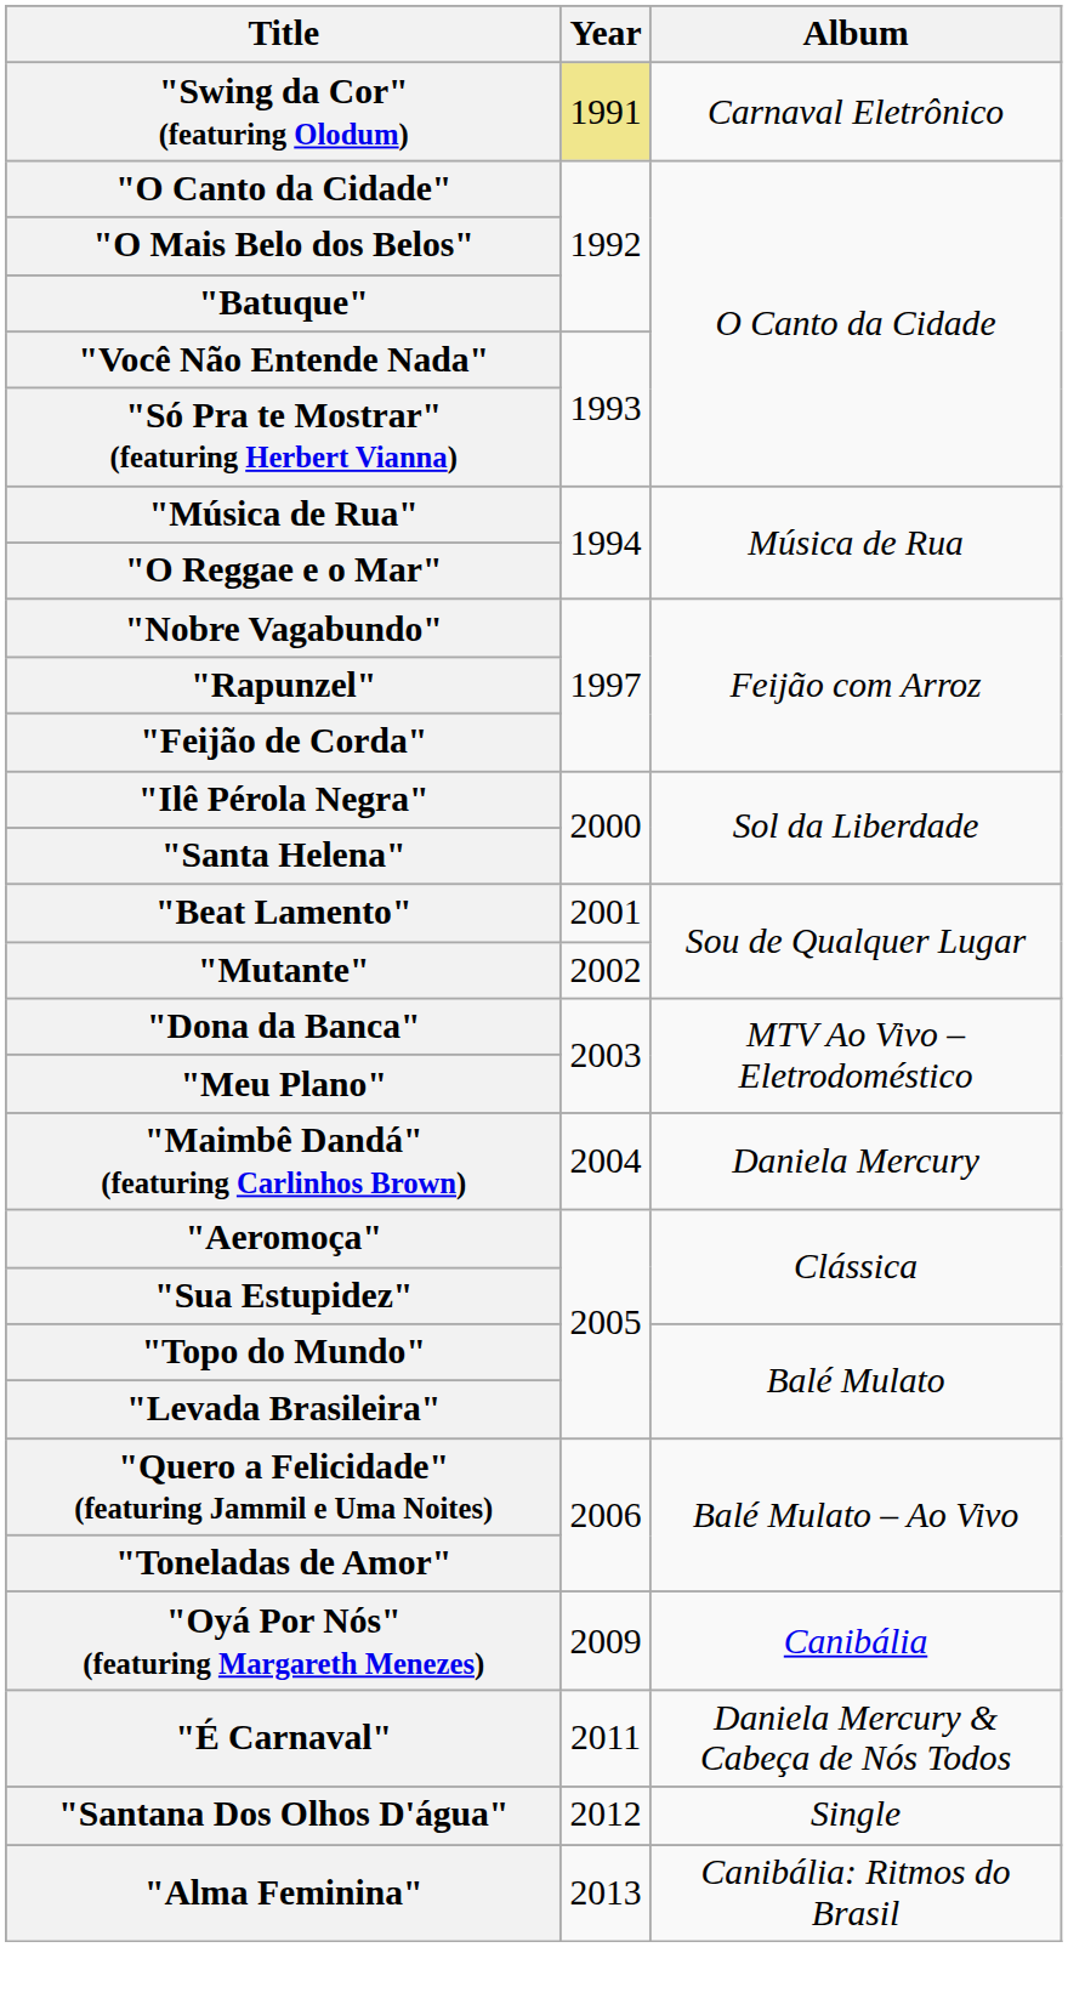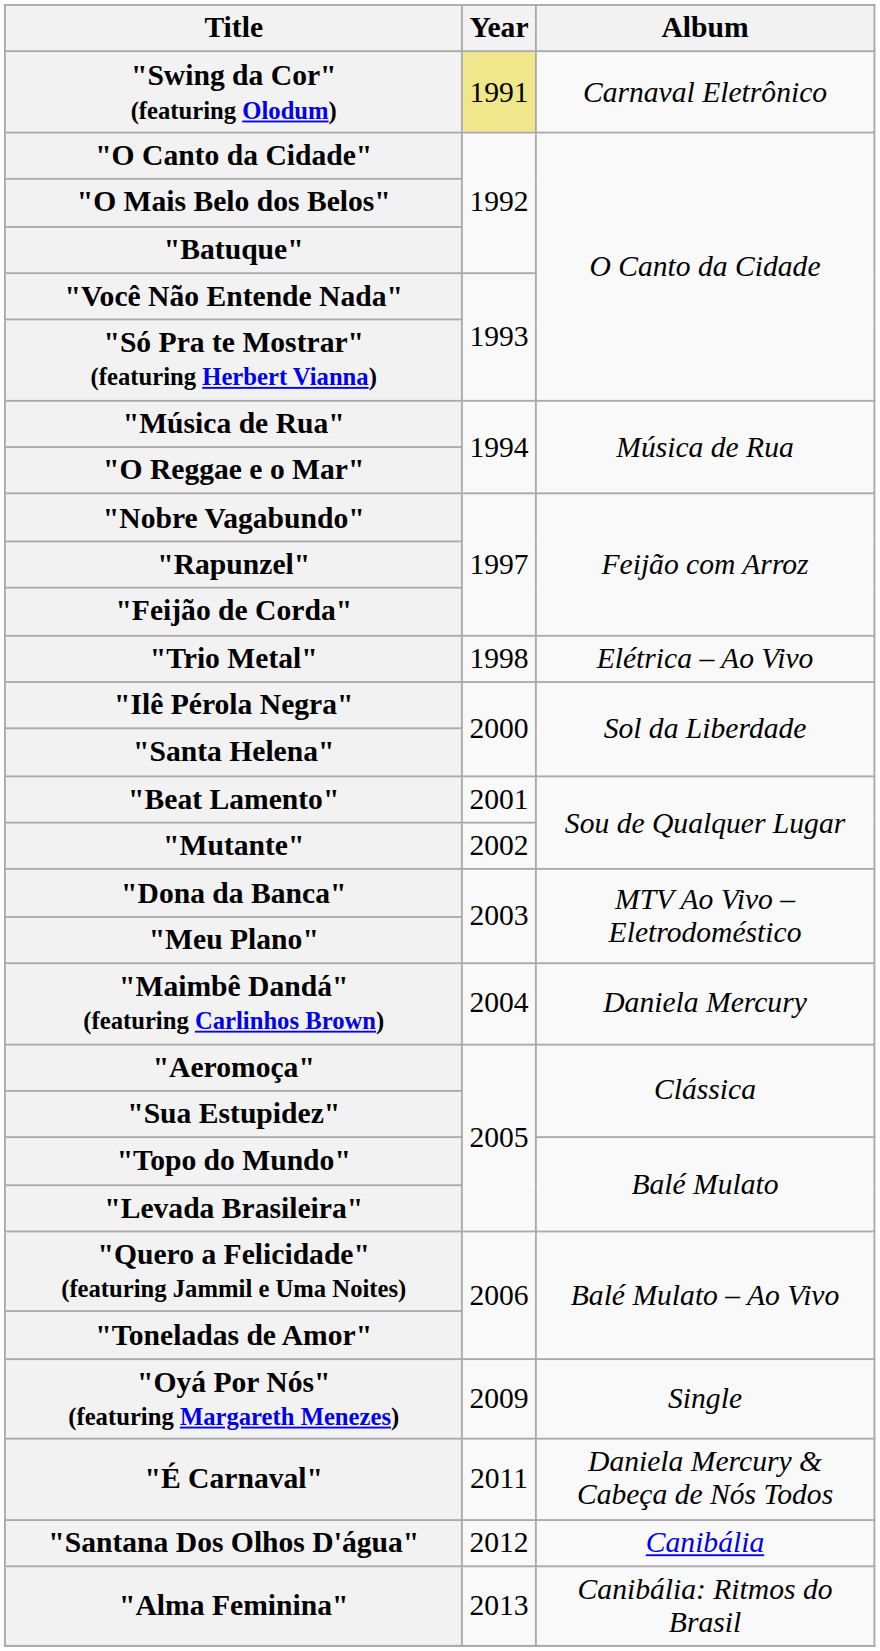 <table class="wikitable plainrowheaders" style="text-align:center;">
 <tr>
 <th scope="col" style="width: 15em;">Title</th>
 <th scope="col" style="width: 1em;">Year</th>
 <th scope="col" style="width: 11em;">Album</th>
 </tr>
 <tr>
 <th scope="row">"Swing da Cor"<br><small>(featuring <a href='#'>Olodum</a>)</small></th>
 <td style="background: khaki;">1991</td>
 <td><em>Carnaval Eletrônico</em></td>
 </tr>
 <tr>
 <th scope="row">"O Canto da Cidade"</th>
 <td rowspan=3>1992</td>
 <td rowspan=5><em>O Canto da Cidade</em></td>
 </tr>
 <tr>
 <th scope="row">"O Mais Belo dos Belos"</th>
 </tr>
 <tr>
 <th scope="row">"Batuque"</th>
 </tr>
 <tr>
 <th scope="row">"Você Não Entende Nada"</th>
 <td rowspan=2>1993</td>
 </tr>
 <tr>
 <th scope="row">"Só Pra te Mostrar"<br><small>(featuring <a href='#'>Herbert Vianna</a>)</small></th>
 </tr>
 <tr>
 <th scope="row">"Música de Rua"</th>
 <td rowspan=2>1994</td>
 <td rowspan=2><em>Música de Rua</em></td>
 </tr>
 <tr>
 <th scope="row">"O Reggae e o Mar"</th>
 </tr>
 <tr>
 <th scope="row">"Nobre Vagabundo"</th>
 <td rowspan=3>1997</td>
 <td rowspan=3><em>Feijão com Arroz</em></td>
 </tr>
 <tr>
 <th scope="row">"Rapunzel"</th>
 </tr>
 <tr>
 <th scope="row">"Feijão de Corda"</th>
+</tr>
+<tr>
+<th scope="row">"Trio Metal"</th>
+<td>1998</td>
+<td><em>Elétrica – Ao Vivo</em></td>
 </tr>
 <tr>
 <th scope="row">"Ilê Pérola Negra"</th>
 <td rowspan=2>2000</td>
 <td rowspan=2><em>Sol da Liberdade</em></td>
 </tr>
 <tr>
 <th scope="row">"Santa Helena"</th>
 </tr>
 <tr>
 <th scope="row">"Beat Lamento"</th>
 <td>2001</td>
 <td rowspan=2><em>Sou de Qualquer Lugar</em></td>
 </tr>
 <tr>
 <th scope="row">"Mutante"</th>
 <td>2002</td>
 </tr>
 <tr>
 <th scope="row">"Dona da Banca"</th>
 <td rowspan=2>2003</td>
 <td rowspan=2><em>MTV Ao Vivo – Eletrodoméstico</em></td>
 </tr>
 <tr>
 <th scope="row">"Meu Plano"</th>
 </tr>
 <tr>
 <th scope="row">"Maimbê Dandá"<br><small>(featuring <a href='#'>Carlinhos Brown</a>)</small></th>
 <td>2004</td>
 <td><em>Daniela Mercury</em></td>
 </tr>
 <tr>
 <th scope="row">"Aeromoça"</th>
 <td rowspan=4>2005</td>
 <td rowspan=2><em>Clássica</em></td>
 </tr>
 <tr>
 <th scope="row">"Sua Estupidez"</th>
 </tr>
 <tr>
 <th scope="row">"Topo do Mundo"</th>
 <td rowspan=2><em>Balé Mulato</em></td>
 </tr>
 <tr>
 <th scope="row">"Levada Brasileira"</th>
 </tr>
 <tr>
 <th scope="row">"Quero a Felicidade"<br><small>(featuring Jammil e Uma Noites)</small></th>
 <td rowspan=2>2006</td>
 <td rowspan=2><em>Balé Mulato – Ao Vivo</em></td>
 </tr>
 <tr>
 <th scope="row">"Toneladas de Amor"</th>
 </tr>
 <tr>
 <th scope="row">"Oyá Por Nós"<br><small>(featuring <a href='#'>Margareth Menezes</a>)</small></th>
 <td>2009</td>
-<td><em><a href='#'>Canibália</a></em></td>
+<td><em>Single</em></td>
 </tr>
 <tr>
 <th scope="row">"É Carnaval"</th>
 <td>2011</td>
 <td><em>Daniela Mercury & Cabeça de Nós Todos </em></td>
 </tr>
 <tr>
 <th scope="row">"Santana Dos Olhos D'água"</th>
 <td>2012</td>
-<td><em>Single</em></td>
+<td><em><a href='#'>Canibália</a></em></td>
 </tr>
 <tr>
 <th scope="row">"Alma Feminina"</th>
 <td>2013</td>
 <td><em>Canibália: Ritmos do Brasil</em></td>
 </tr>
 <tr>
 </tr>
 </table>
